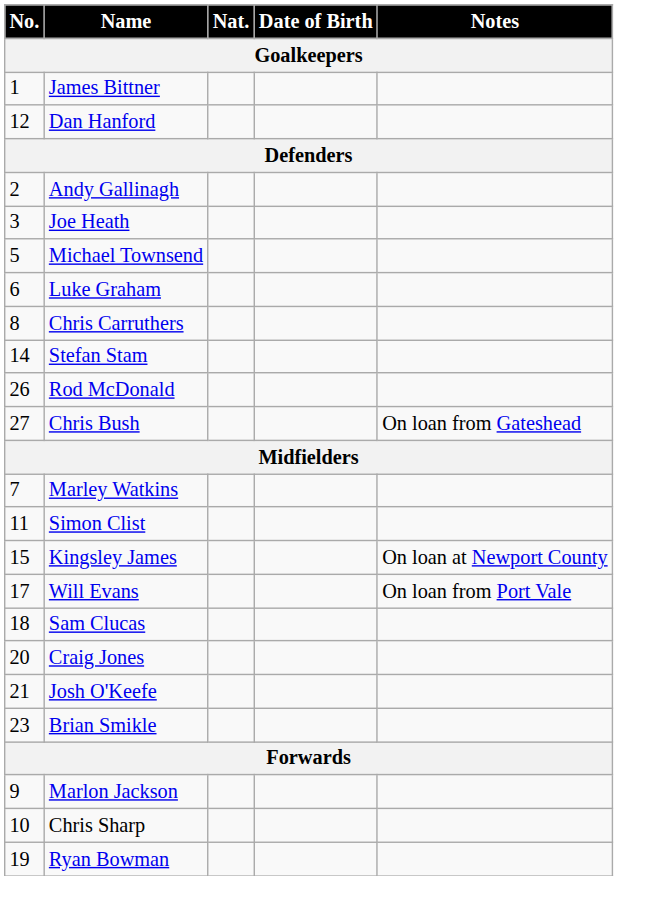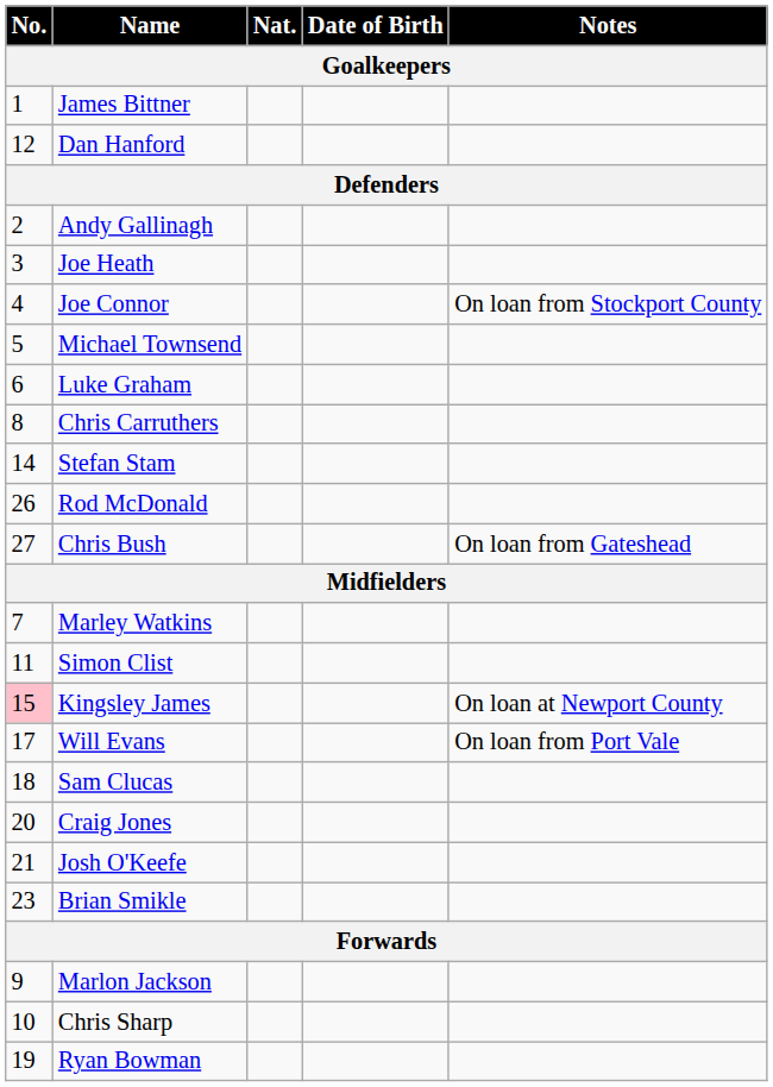 <table class="wikitable defaultcenter col2left col4left col5left" style="font-size:90%">
 <tr>
 <th style="background:#000; color:white;">No.</th>
 <th style="background:#000; color:white;">Name</th>
 <th style="background:#000; color:white;">Nat.</th>
 <th style="background:#000; color:white;">Date of Birth</th>
 <th style="background:#000; color:white;">Notes</th>
 </tr>
 <tr>
 <th colspan="5"><strong>Goalkeepers</strong></th>
 </tr>
 <tr>
 <td>1</td>
 <td><a href='#'>James Bittner</a></td>
 <td></td>
 <td></td>
 <td></td>
 </tr>
 <tr>
 <td>12</td>
 <td><a href='#'>Dan Hanford</a></td>
 <td></td>
 <td></td>
 <td></td>
 </tr>
 <tr>
 <th colspan="5"><strong>Defenders</strong></th>
 </tr>
 <tr>
 <td>2</td>
 <td><a href='#'>Andy Gallinagh</a></td>
 <td></td>
 <td></td>
 <td></td>
 </tr>
 <tr>
 <td>3</td>
 <td><a href='#'>Joe Heath</a></td>
 <td></td>
 <td></td>
 <td></td>
+</tr>
+<tr>
+<td>4</td>
+<td><a href='#'>Joe Connor</a></td>
+<td></td>
+<td></td>
+<td>On loan from <a href='#'>Stockport County</a></td>
 </tr>
 <tr>
 <td>5</td>
 <td><a href='#'>Michael Townsend</a></td>
 <td></td>
 <td></td>
 <td></td>
 </tr>
 <tr>
 <td>6</td>
 <td><a href='#'>Luke Graham</a></td>
 <td></td>
 <td></td>
 <td></td>
 </tr>
 <tr>
 <td>8</td>
 <td><a href='#'>Chris Carruthers</a></td>
 <td></td>
 <td></td>
 <td></td>
 </tr>
 <tr>
 <td>14</td>
 <td><a href='#'>Stefan Stam</a></td>
 <td></td>
 <td></td>
 <td></td>
 </tr>
 <tr>
 <td>26</td>
 <td><a href='#'>Rod McDonald</a></td>
 <td></td>
 <td></td>
 <td></td>
 </tr>
 <tr>
 <td>27</td>
 <td><a href='#'>Chris Bush</a></td>
 <td></td>
 <td></td>
 <td>On loan from <a href='#'>Gateshead</a></td>
 </tr>
 <tr>
 <th colspan="5"><strong>Midfielders</strong></th>
 </tr>
 <tr>
 <td>7</td>
 <td><a href='#'>Marley Watkins</a></td>
 <td></td>
 <td></td>
 <td></td>
 </tr>
 <tr>
 <td>11</td>
 <td><a href='#'>Simon Clist</a></td>
 <td></td>
 <td></td>
 <td></td>
 </tr>
 <tr>
-<td>15</td>
+<td style="background: pink;">15</td>
 <td><a href='#'>Kingsley James</a></td>
 <td></td>
 <td></td>
 <td>On loan at <a href='#'>Newport County</a></td>
 </tr>
 <tr>
 <td>17</td>
 <td><a href='#'>Will Evans</a></td>
 <td></td>
 <td></td>
 <td>On loan from <a href='#'>Port Vale</a></td>
 </tr>
 <tr>
 <td>18</td>
 <td><a href='#'>Sam Clucas</a></td>
 <td></td>
 <td></td>
 <td></td>
 </tr>
 <tr>
 <td>20</td>
 <td><a href='#'>Craig Jones</a></td>
 <td></td>
 <td></td>
 <td></td>
 </tr>
 <tr>
 <td>21</td>
 <td><a href='#'>Josh O'Keefe</a></td>
 <td></td>
 <td></td>
 <td></td>
 </tr>
 <tr>
 <td>23</td>
 <td><a href='#'>Brian Smikle</a></td>
 <td></td>
 <td></td>
 <td></td>
 </tr>
 <tr>
 <th colspan="5"><strong>Forwards</strong></th>
 </tr>
 <tr>
 <td>9</td>
 <td><a href='#'>Marlon Jackson</a></td>
 <td></td>
 <td></td>
 <td></td>
 </tr>
 <tr>
 <td>10</td>
 <td>Chris Sharp</td>
 <td></td>
 <td></td>
 <td></td>
 </tr>
 <tr>
 <td>19</td>
 <td><a href='#'>Ryan Bowman</a></td>
 <td></td>
 <td></td>
 <td></td>
 </tr>
 </table>
